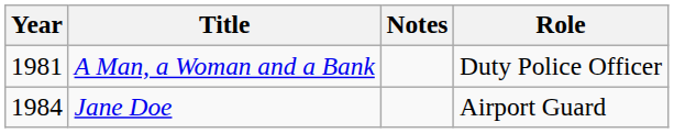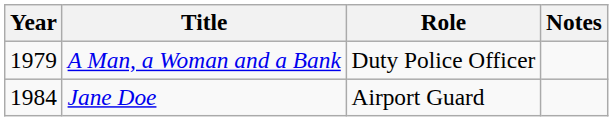 <table class="wikitable">
 <tr>
 <th>Year</th>
 <th>Title</th>
+<th>Role</th>
 <th>Notes</th>
-<th>Role</th>
 </tr>
 <tr>
-<td>1981</td>
+<td>1979</td>
 <td><em><a href='#'>A Man, a Woman and a Bank</a></em></td>
+<td>Duty Police Officer</td>
 <td></td>
-<td>Duty Police Officer</td>
 </tr>
 <tr>
 <td>1984</td>
 <td><em><a href='#'>Jane Doe</a></em></td>
+<td>Airport Guard</td>
 <td></td>
-<td>Airport Guard</td>
 </tr>
 </table>
